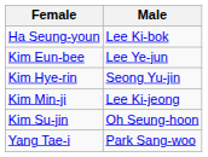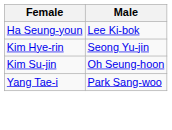 <table class=wikitable>
 <tr>
 <th scope="col">Female</th>
 <th scope="col">Male</th>
 </tr>
 <tr>
 <td><a href='#'>Ha Seung-youn</a></td>
 <td><a href='#'>Lee Ki-bok</a></td>
 </tr>
 <tr>
-<td><a href='#'>Kim Eun-bee</a></td>
-<td><a href='#'>Lee Ye-jun</a></td>
-</tr>
-<tr>
 <td><a href='#'>Kim Hye-rin</a></td>
 <td><a href='#'>Seong Yu-jin</a></td>
-</tr>
-<tr>
-<td><a href='#'>Kim Min-ji</a></td>
-<td><a href='#'>Lee Ki-jeong</a></td>
 </tr>
 <tr>
 <td><a href='#'>Kim Su-jin</a></td>
 <td><a href='#'>Oh Seung-hoon</a></td>
 </tr>
 <tr>
 <td><a href='#'>Yang Tae-i</a></td>
 <td><a href='#'>Park Sang-woo</a></td>
 </tr>
 </table>
